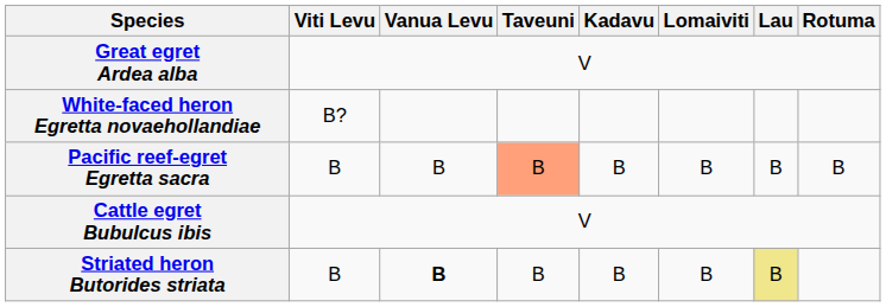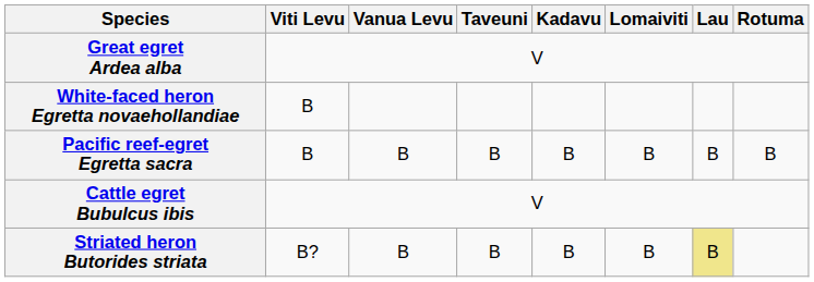 <table class="wikitable" style="text-align:center">
 <tr>
 <th width="225">Species</th>
 <th>Viti Levu</th>
 <th>Vanua Levu</th>
 <th>Taveuni</th>
 <th>Kadavu</th>
 <th>Lomaiviti</th>
 <th>Lau</th>
 <th>Rotuma</th>
 </tr>
 <tr>
 <th><a href='#'>Great egret</a><br><em>Ardea alba</em></th>
 <td colspan="8" align="center">V</td>
 </tr>
 <tr>
 <th><a href='#'>White-faced heron</a><br><em>Egretta novaehollandiae</em></th>
-<td>B?</td>
+<td>B</td>
 <td></td>
 <td></td>
 <td></td>
 <td></td>
 <td></td>
 <td></td>
 </tr>
 <tr>
 <th><a href='#'>Pacific reef-egret</a><br><em>Egretta sacra</em></th>
 <td>B</td>
 <td>B</td>
-<td style="background: lightsalmon;">B</td>
+<td>B</td>
 <td>B</td>
 <td>B</td>
 <td>B</td>
 <td>B</td>
 </tr>
 <tr>
 <th><a href='#'>Cattle egret</a><br><em>Bubulcus ibis</em></th>
 <td colspan="8" align="center">V</td>
 </tr>
 <tr>
 <th><a href='#'>Striated heron</a><br><em>Butorides striata</em></th>
+<td>B?</td>
 <td>B</td>
-<td><strong>B</strong></td>
 <td>B</td>
 <td>B</td>
 <td>B</td>
 <td style="background: khaki;">B</td>
 <td></td>
 </tr>
 </table>
